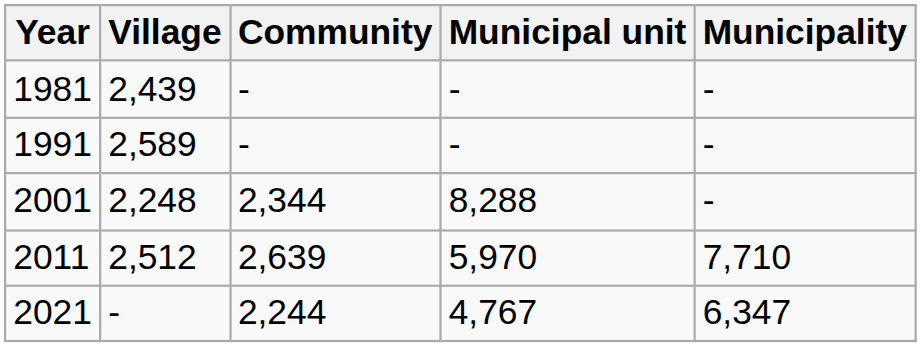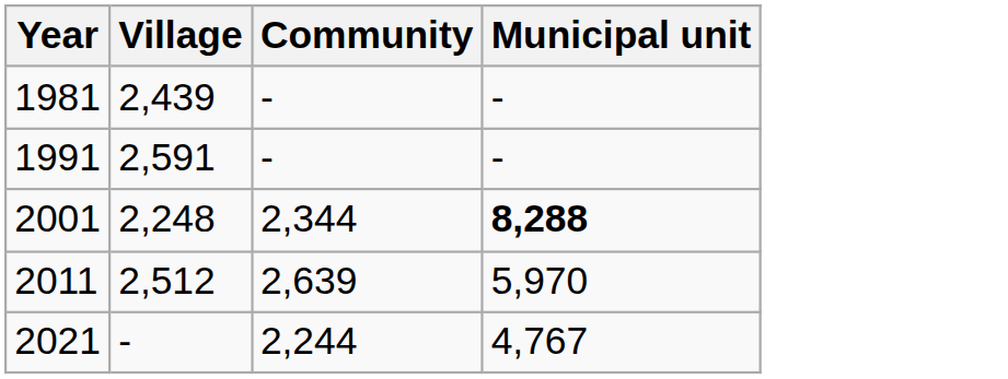 <table class=wikitable>
 <tr>
 <th>Year</th>
 <th>Village</th>
 <th>Community</th>
 <th>Municipal unit</th>
-<th>Municipality</th>
 </tr>
 <tr>
 <td>1981</td>
 <td>2,439</td>
 <td>-</td>
 <td>-</td>
-<td>-</td>
 </tr>
 <tr>
 <td>1991</td>
-<td>2,589</td>
-<td>-</td>
+<td>2,591</td>
 <td>-</td>
 <td>-</td>
 </tr>
 <tr>
 <td>2001</td>
 <td>2,248</td>
 <td>2,344</td>
-<td>8,288</td>
-<td>-</td>
+<td><strong>8,288</strong></td>
 </tr>
 <tr>
 <td>2011</td>
 <td>2,512</td>
 <td>2,639</td>
 <td>5,970</td>
-<td>7,710</td>
 </tr>
 <tr>
 <td>2021</td>
 <td>-</td>
 <td>2,244</td>
 <td>4,767</td>
-<td>6,347</td>
 </tr>
 </table>
